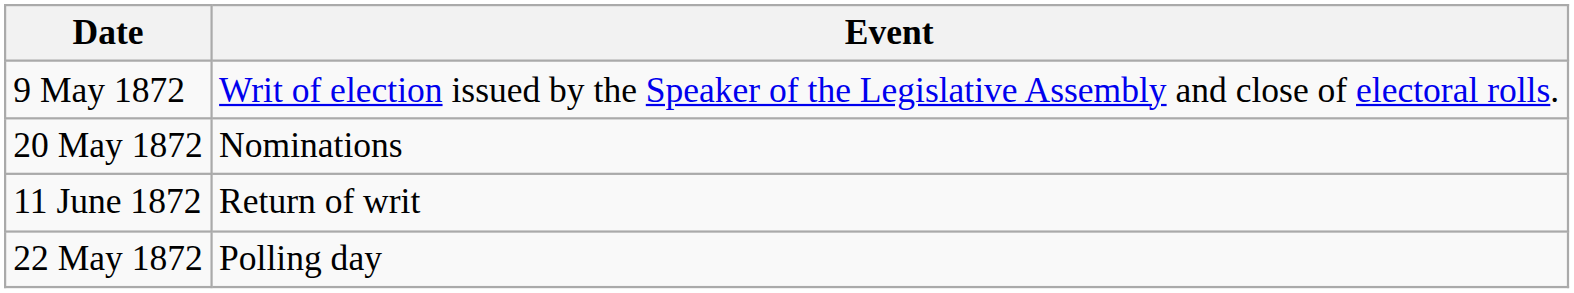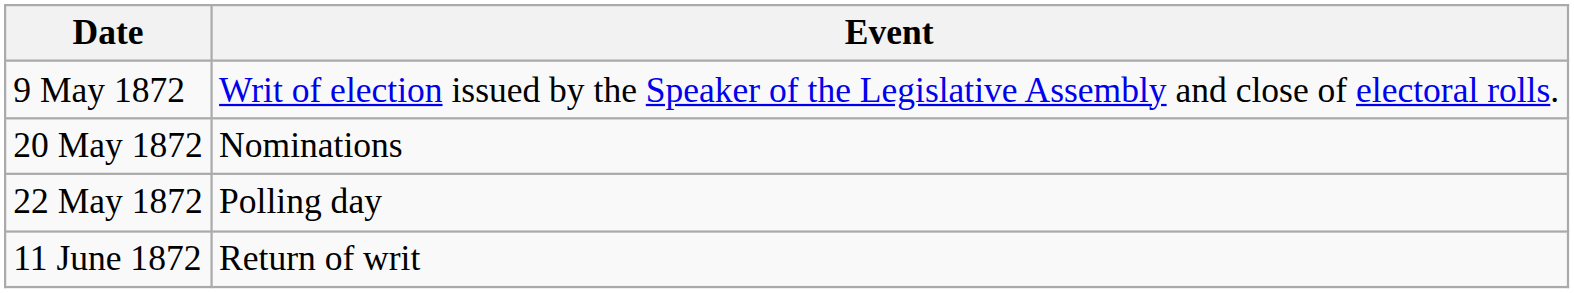 <table class="wikitable">
 <tr>
 <th>Date</th>
 <th>Event</th>
 </tr>
 <tr>
 <td>9 May 1872</td>
 <td><a href='#'>Writ of election</a> issued by the <a href='#'>Speaker of the Legislative Assembly</a> and close of <a href='#'>electoral rolls</a>.</td>
 </tr>
 <tr>
 <td>20 May 1872</td>
 <td>Nominations</td>
 </tr>
 <tr>
+<td>22 May 1872</td>
+<td>Polling day</td>
+</tr>
+<tr>
 <td>11 June 1872</td>
 <td>Return of writ</td>
 </tr>
-<tr>
-<td>22 May 1872</td>
-<td>Polling day</td>
-</tr>
 </table>
